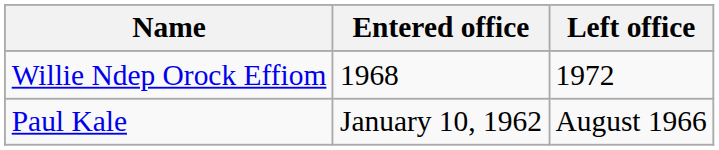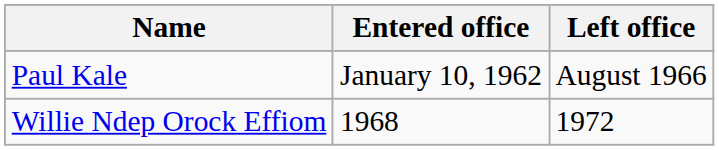 <table class="wikitable">
 <tr>
 <th>Name</th>
 <th>Entered office</th>
 <th>Left office</th>
 </tr>
 <tr>
+<td><a href='#'>Paul Kale</a></td>
+<td>January 10, 1962</td>
+<td>August 1966</td>
+</tr>
+<tr>
 <td><a href='#'>Willie Ndep Orock Effiom</a></td>
 <td>1968</td>
 <td>1972</td>
 </tr>
-<tr>
-<td><a href='#'>Paul Kale</a></td>
-<td>January 10, 1962</td>
-<td>August 1966</td>
-</tr>
 </table>
